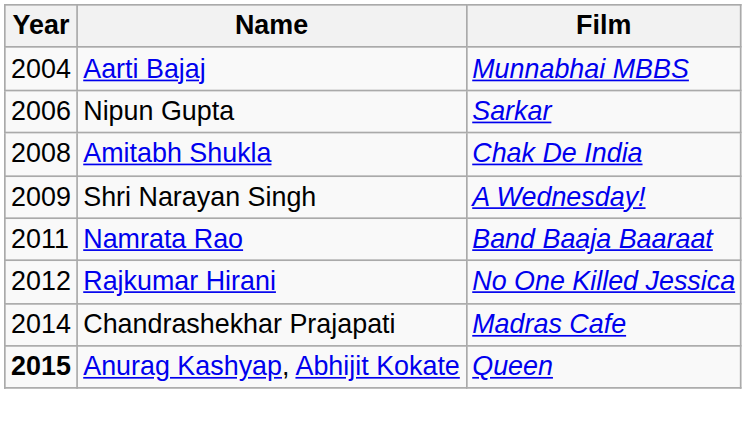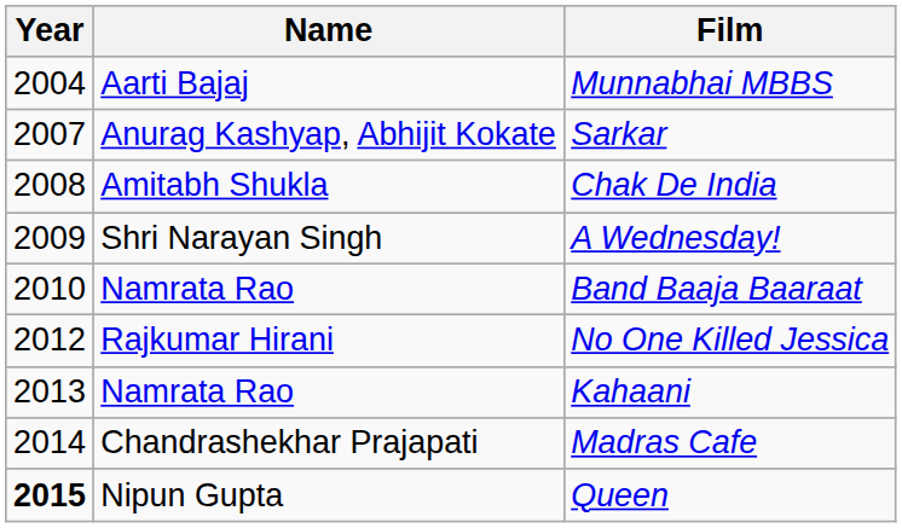 <table class="wikitable">
 <tr>
 <th>Year</th>
 <th>Name</th>
 <th>Film</th>
 </tr>
 <tr>
 <td>2004</td>
 <td><a href='#'>Aarti Bajaj</a></td>
 <td><em><a href='#'>Munnabhai MBBS</a></em></td>
 </tr>
 <tr>
-<td>2006</td>
-<td>Nipun Gupta</td>
+<td>2007</td>
+<td><a href='#'>Anurag Kashyap</a>, <a href='#'>Abhijit Kokate</a></td>
 <td><em><a href='#'>Sarkar</a></em></td>
 </tr>
 <tr>
 <td>2008</td>
 <td><a href='#'>Amitabh Shukla</a></td>
 <td><em><a href='#'>Chak De India</a></em></td>
 </tr>
 <tr>
 <td>2009</td>
 <td>Shri Narayan Singh</td>
 <td><em><a href='#'>A Wednesday!</a></em></td>
 </tr>
 <tr>
-<td>2011</td>
+<td>2010</td>
 <td><a href='#'>Namrata Rao</a></td>
 <td><em><a href='#'>Band Baaja Baaraat</a></em></td>
 </tr>
 <tr>
 <td>2012</td>
 <td><a href='#'>Rajkumar Hirani</a></td>
 <td><em><a href='#'>No One Killed Jessica</a></em></td>
 </tr>
 <tr>
+<td>2013</td>
+<td><a href='#'>Namrata Rao</a></td>
+<td><em><a href='#'>Kahaani</a></em></td>
+</tr>
+<tr>
 <td>2014</td>
 <td>Chandrashekhar Prajapati</td>
 <td><em><a href='#'>Madras Cafe</a></em></td>
 </tr>
 <tr>
 <td><strong>2015</strong></td>
-<td><a href='#'>Anurag Kashyap</a>, <a href='#'>Abhijit Kokate</a></td>
+<td>Nipun Gupta</td>
 <td><em><a href='#'>Queen</a></em></td>
 </tr>
 </table>
